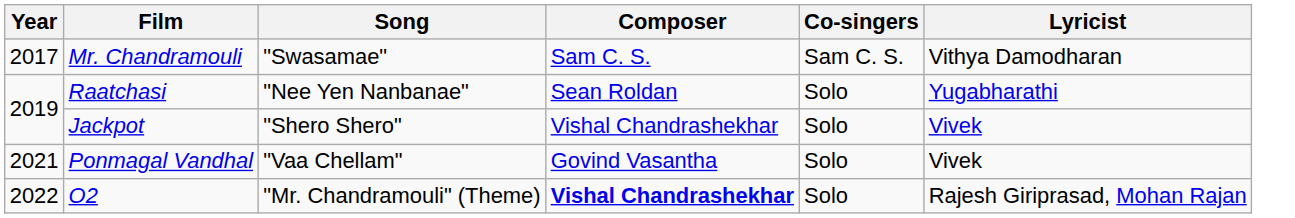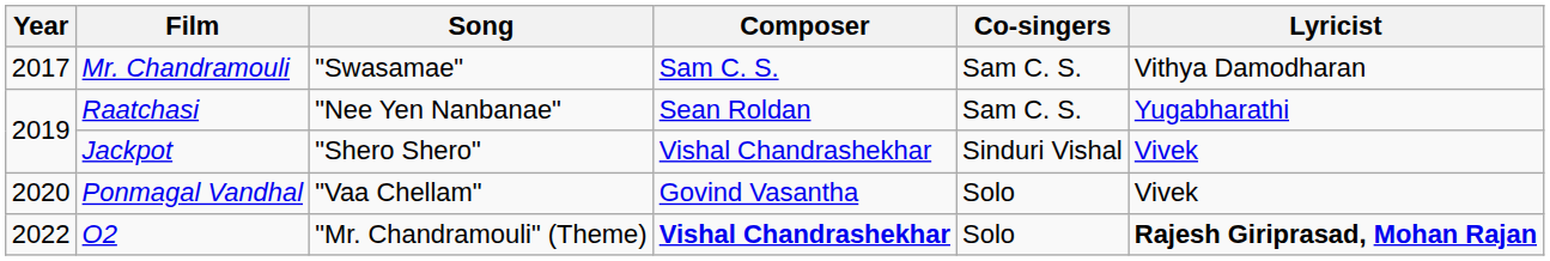 <table class="wikitable">
 <tr>
 <th>Year</th>
 <th>Film</th>
 <th>Song</th>
 <th>Composer</th>
 <th>Co-singers</th>
 <th>Lyricist</th>
 </tr>
 <tr>
 <td>2017</td>
 <td><em><a href='#'>Mr. Chandramouli</a></em></td>
 <td>"Swasamae"</td>
 <td><a href='#'>Sam C. S.</a></td>
 <td>Sam C. S.</td>
 <td>Vithya Damodharan</td>
 </tr>
 <tr>
 <td rowspan="2">2019</td>
 <td><em><a href='#'>Raatchasi</a></em></td>
 <td>"Nee Yen Nanbanae"</td>
 <td><a href='#'>Sean Roldan</a></td>
-<td>Solo</td>
+<td>Sam C. S.</td>
 <td><a href='#'>Yugabharathi</a></td>
 </tr>
 <tr>
 <td><em><a href='#'>Jackpot</a></em></td>
 <td>"Shero Shero"</td>
 <td><a href='#'>Vishal Chandrashekhar</a></td>
-<td>Solo</td>
+<td>Sinduri Vishal</td>
 <td><a href='#'>Vivek</a></td>
 </tr>
 <tr>
-<td>2021</td>
+<td>2020</td>
 <td><em><a href='#'>Ponmagal Vandhal</a></em></td>
 <td>"Vaa Chellam"</td>
 <td><a href='#'>Govind Vasantha</a></td>
 <td>Solo</td>
 <td>Vivek</td>
 </tr>
 <tr>
 <td>2022</td>
 <td><em><a href='#'>O2</a></em></td>
 <td>"Mr. Chandramouli" (Theme)</td>
 <td><strong><a href='#'>Vishal Chandrashekhar</a></strong></td>
 <td>Solo</td>
-<td>Rajesh Giriprasad, <a href='#'>Mohan Rajan</a></td>
+<td><strong>Rajesh Giriprasad, <a href='#'>Mohan Rajan</a></strong></td>
 </tr>
 </table>
